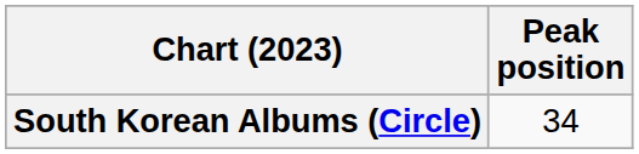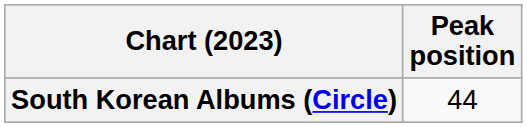 <table class="wikitable plainrowheaders" style="text-align:center">
 <tr>
 <th scope="col">Chart (2023)</th>
 <th scope="col">Peak<br>position</th>
 </tr>
 <tr>
 <th scope="row">South Korean Albums (<a href='#'>Circle</a>)</th>
-<td>34</td>
+<td>44</td>
 </tr>
 </table>
